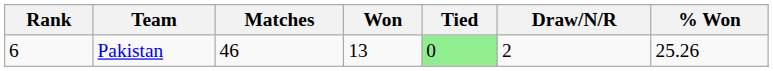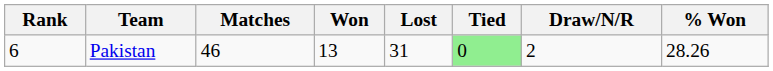 <table class="wikitable" width=50%>
 <tr>
 <th>Rank</th>
 <th>Team</th>
 <th>Matches</th>
 <th>Won</th>
+<th>Lost</th>
 <th>Tied</th>
 <th>Draw/N/R</th>
 <th>% Won</th>
 </tr>
 <tr>
 <td>6</td>
 <td> <a href='#'>Pakistan</a></td>
 <td>46</td>
 <td>13</td>
+<td>31</td>
 <td style="background: lightgreen;">0</td>
 <td>2</td>
-<td>25.26</td>
+<td>28.26</td>
 </tr>
 </table>
